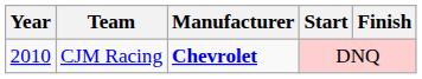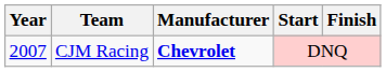 <table class="wikitable" style="font-size: 90%;">
 <tr>
 <th>Year</th>
 <th>Team</th>
 <th>Manufacturer</th>
 <th>Start</th>
 <th>Finish</th>
 </tr>
 <tr>
-<td><a href='#'>2010</a></td>
+<td><a href='#'>2007</a></td>
 <td><a href='#'>CJM Racing</a></td>
 <td><strong><a href='#'>Chevrolet</a></strong></td>
 <td align=center colspan=2 style="background:#FFCFCF;">DNQ</td>
 </tr>
 </table>
